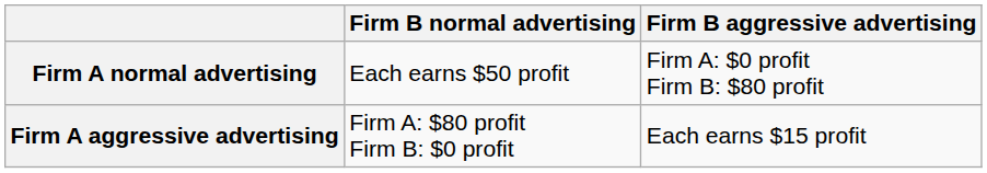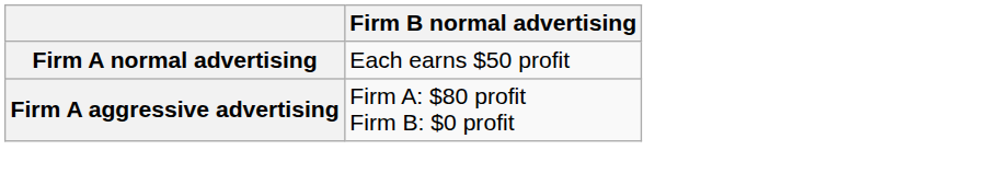 <table class="wikitable">
 <tr>
 <th></th>
 <th>Firm B normal advertising</th>
-<th>Firm B aggressive advertising</th>
 </tr>
 <tr>
 <th>Firm A normal advertising</th>
 <td>Each earns $50 profit</td>
-<td>Firm A: $0 profit <br>Firm B: $80 profit</td>
 </tr>
 <tr>
 <th>Firm A aggressive advertising</th>
 <td>Firm A: $80 profit <br> Firm B: $0 profit</td>
-<td>Each earns $15 profit</td>
 </tr>
 </table>
